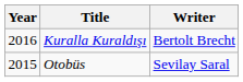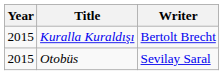 <table class="wikitable" style="font-size:95%">
 <tr>
 <th>Year</th>
 <th>Title</th>
 <th>Writer</th>
 </tr>
 <tr>
-<td>2016</td>
+<td>2015</td>
 <td><em><a href='#'>Kuralla Kuraldışı</a></em></td>
 <td><a href='#'>Bertolt Brecht</a></td>
 </tr>
 <tr>
 <td>2015</td>
 <td><em>Otobüs</em></td>
 <td><a href='#'>Sevilay Saral</a></td>
 </tr>
 </table>
